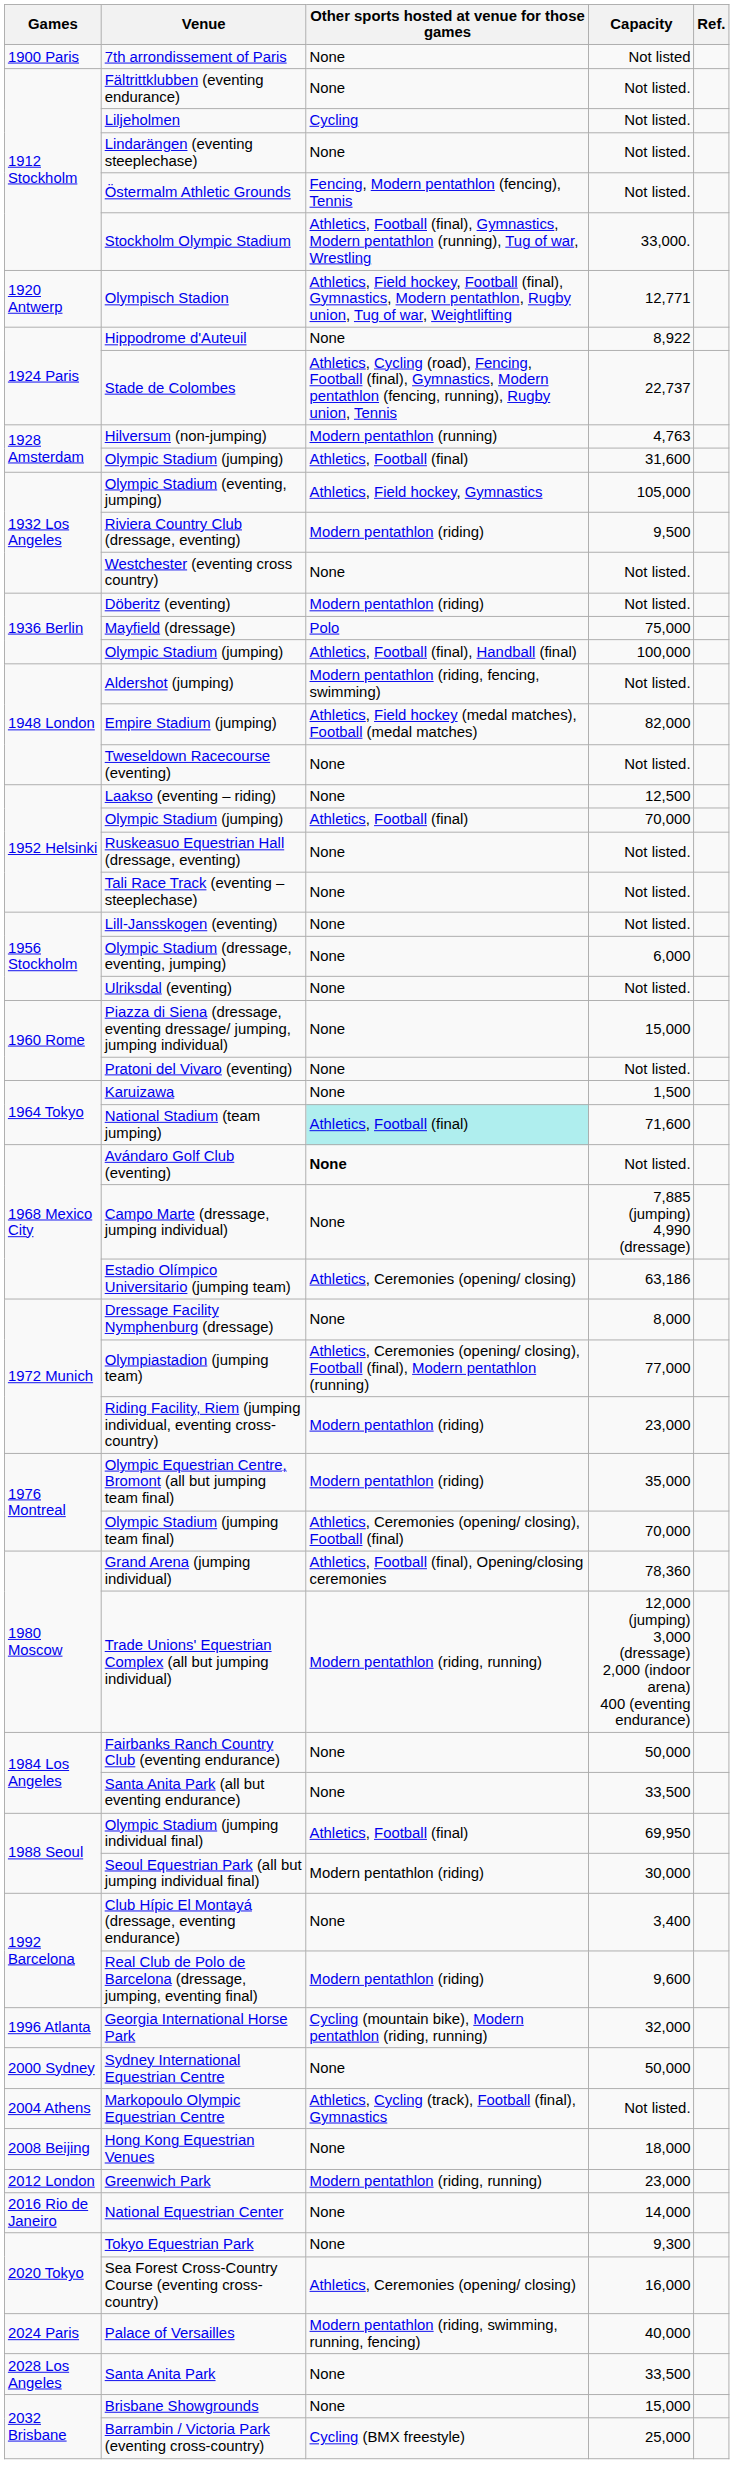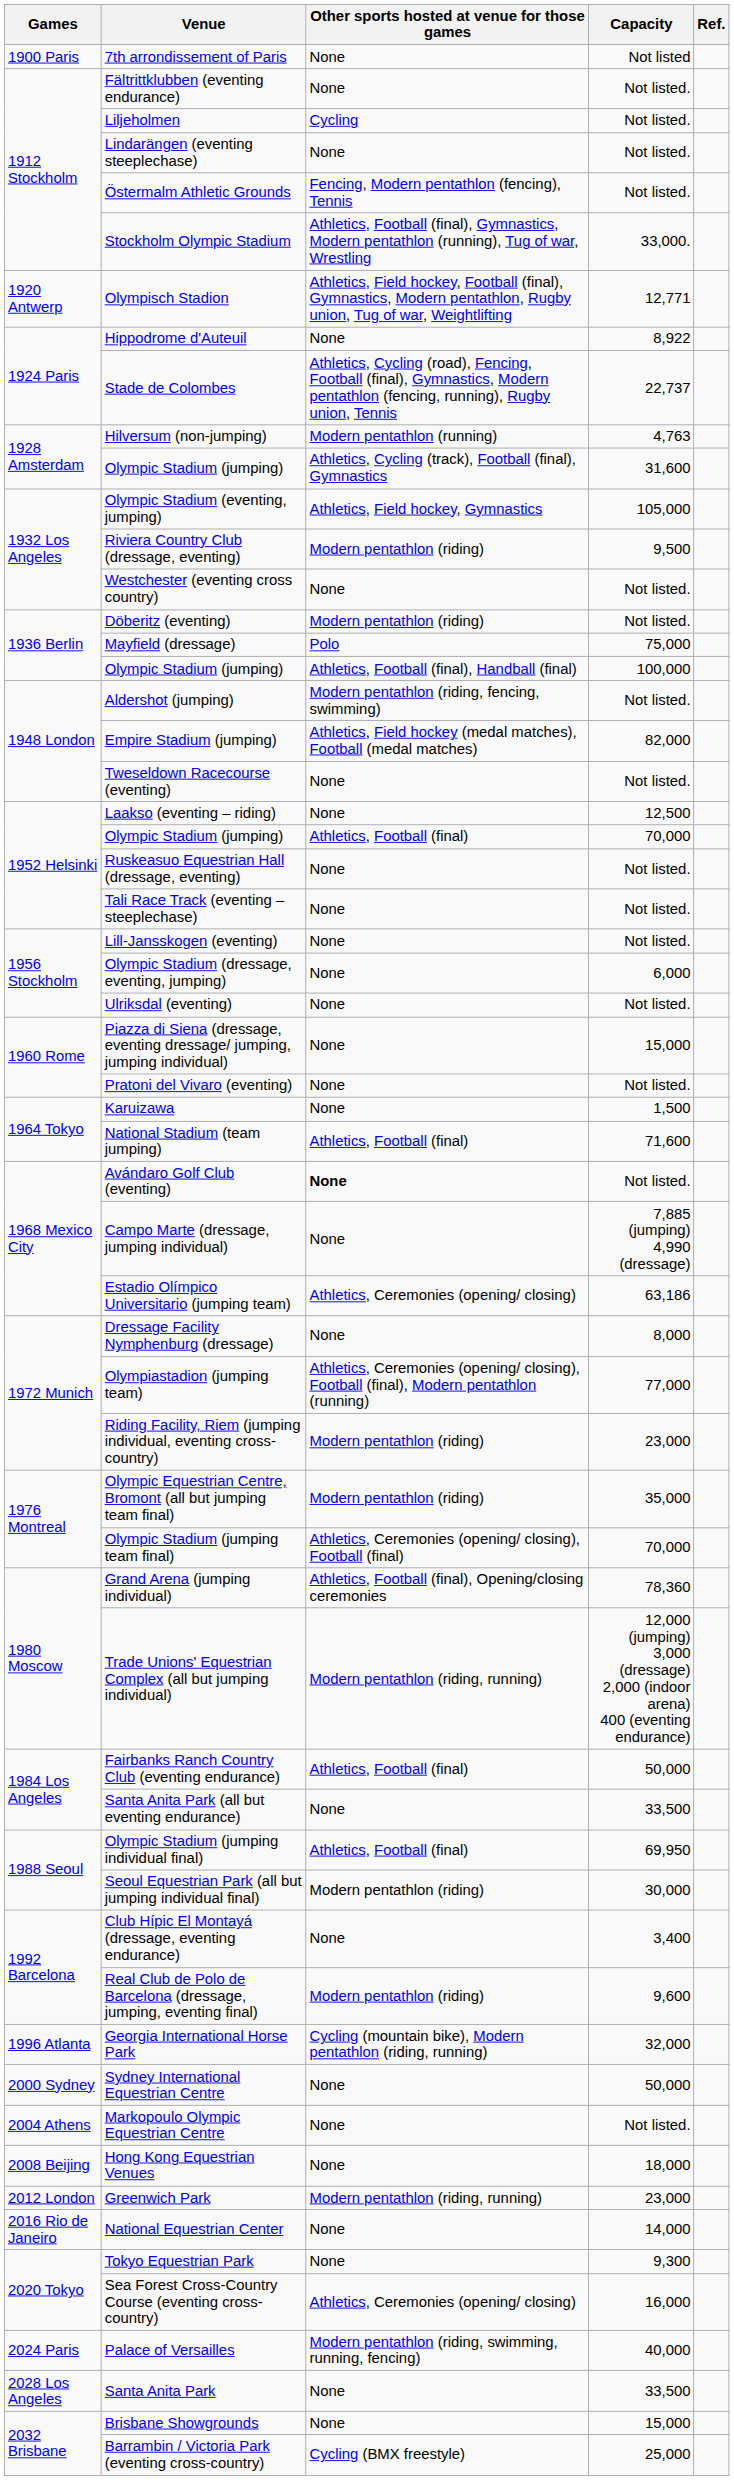 <table class="wikitable sortable" style="width:780px;">
 <tr>
 <th>Games</th>
 <th>Venue</th>
 <th>Other sports hosted at venue for those games</th>
 <th>Capacity</th>
 <th>Ref.</th>
 </tr>
 <tr>
 <td><a href='#'>1900 Paris</a></td>
 <td><a href='#'>7th arrondissement of Paris</a></td>
 <td>None</td>
 <td align=right>Not listed</td>
 <td align=center></td>
 </tr>
 <tr>
 <td rowspan="5"><a href='#'>1912 Stockholm</a></td>
 <td><a href='#'>Fältrittklubben</a> (eventing endurance)</td>
 <td>None</td>
 <td style="text-align:right;">Not listed.</td>
 <td align=center></td>
 </tr>
 <tr>
 <td><a href='#'>Liljeholmen</a></td>
 <td><a href='#'>Cycling</a></td>
 <td style="text-align:right;">Not listed.</td>
 <td align=center></td>
 </tr>
 <tr>
 <td><a href='#'>Lindarängen</a> (eventing steeplechase)</td>
 <td>None</td>
 <td style="text-align:right;">Not listed.</td>
 <td align=center></td>
 </tr>
 <tr>
 <td><a href='#'>Östermalm Athletic Grounds</a></td>
 <td><a href='#'>Fencing</a>, <a href='#'>Modern pentathlon</a> (fencing), <a href='#'>Tennis</a></td>
 <td style="text-align:right;">Not listed.</td>
 <td align=center></td>
 </tr>
 <tr>
 <td><a href='#'>Stockholm Olympic Stadium</a></td>
 <td><a href='#'>Athletics</a>, <a href='#'>Football</a> (final), <a href='#'>Gymnastics</a>, <a href='#'>Modern pentathlon</a> (running), <a href='#'>Tug of war</a>, <a href='#'>Wrestling</a></td>
 <td style="text-align:right;">33,000.</td>
 <td align=center></td>
 </tr>
 <tr>
 <td><a href='#'>1920 Antwerp</a></td>
 <td><a href='#'>Olympisch Stadion</a></td>
 <td><a href='#'>Athletics</a>, <a href='#'>Field hockey</a>, <a href='#'>Football</a> (final), <a href='#'>Gymnastics</a>, <a href='#'>Modern pentathlon</a>, <a href='#'>Rugby union</a>, <a href='#'>Tug of war</a>, <a href='#'>Weightlifting</a></td>
 <td style="text-align:right;">12,771</td>
 <td align=center></td>
 </tr>
 <tr>
 <td rowspan="2"><a href='#'>1924 Paris</a></td>
 <td><a href='#'>Hippodrome d'Auteuil</a></td>
 <td>None</td>
 <td style="text-align:right;">8,922</td>
 <td align=center></td>
 </tr>
 <tr>
 <td><a href='#'>Stade de Colombes</a></td>
 <td><a href='#'>Athletics</a>, <a href='#'>Cycling</a> (road), <a href='#'>Fencing</a>, <a href='#'>Football</a> (final), <a href='#'>Gymnastics</a>, <a href='#'>Modern pentathlon</a> (fencing, running), <a href='#'>Rugby union</a>, <a href='#'>Tennis</a></td>
 <td style="text-align:right;">22,737</td>
 <td align=center></td>
 </tr>
 <tr>
 <td rowspan="2"><a href='#'>1928 Amsterdam</a></td>
 <td><a href='#'>Hilversum</a> (non-jumping)</td>
 <td><a href='#'>Modern pentathlon</a> (running)</td>
 <td style="text-align:right;">4,763</td>
 <td align=center></td>
 </tr>
 <tr>
 <td><a href='#'>Olympic Stadium</a> (jumping)</td>
-<td><a href='#'>Athletics</a>, <a href='#'>Football</a> (final)</td>
+<td><a href='#'>Athletics</a>, <a href='#'>Cycling</a> (track), <a href='#'>Football</a> (final), <a href='#'>Gymnastics</a></td>
 <td style="text-align:right;">31,600</td>
 <td align=center></td>
 </tr>
 <tr>
 <td rowspan="3"><a href='#'>1932 Los Angeles</a></td>
 <td><a href='#'>Olympic Stadium</a> (eventing, jumping)</td>
 <td><a href='#'>Athletics</a>, <a href='#'>Field hockey</a>, <a href='#'>Gymnastics</a></td>
 <td style="text-align:right;">105,000</td>
 <td align=center></td>
 </tr>
 <tr>
 <td><a href='#'>Riviera Country Club</a> (dressage, eventing)</td>
 <td><a href='#'>Modern pentathlon</a> (riding)</td>
 <td style="text-align:right;">9,500</td>
 <td align=center></td>
 </tr>
 <tr>
 <td><a href='#'>Westchester</a> (eventing cross country)</td>
 <td>None</td>
 <td style="text-align:right;">Not listed.</td>
 <td align=center></td>
 </tr>
 <tr>
 <td rowspan="3"><a href='#'>1936 Berlin</a></td>
 <td><a href='#'>Döberitz</a> (eventing)</td>
 <td><a href='#'>Modern pentathlon</a> (riding)</td>
 <td style="text-align:right;">Not listed.</td>
 <td align=center></td>
 </tr>
 <tr>
 <td><a href='#'>Mayfield</a> (dressage)</td>
 <td><a href='#'>Polo</a></td>
 <td style="text-align:right;">75,000</td>
 <td align=center></td>
 </tr>
 <tr>
 <td><a href='#'>Olympic Stadium</a> (jumping)</td>
 <td><a href='#'>Athletics</a>, <a href='#'>Football</a> (final), <a href='#'>Handball</a> (final)</td>
 <td style="text-align:right;">100,000</td>
 <td align=center></td>
 </tr>
 <tr>
 <td rowspan="3"><a href='#'>1948 London</a></td>
 <td><a href='#'>Aldershot</a> (jumping)</td>
 <td><a href='#'>Modern pentathlon</a> (riding, fencing, swimming)</td>
 <td style="text-align:right;">Not listed.</td>
 <td align=center></td>
 </tr>
 <tr>
 <td><a href='#'>Empire Stadium</a> (jumping)</td>
 <td><a href='#'>Athletics</a>, <a href='#'>Field hockey</a> (medal matches), <a href='#'>Football</a> (medal matches)</td>
 <td style="text-align:right;">82,000</td>
 <td align=center></td>
 </tr>
 <tr>
 <td><a href='#'>Tweseldown Racecourse</a> (eventing)</td>
 <td>None</td>
 <td style="text-align:right;">Not listed.</td>
 <td align=center></td>
 </tr>
 <tr>
 <td rowspan="4"><a href='#'>1952 Helsinki</a></td>
 <td><a href='#'>Laakso</a> (eventing – riding)</td>
 <td>None</td>
 <td style="text-align:right;">12,500</td>
 <td align=center></td>
 </tr>
 <tr>
 <td><a href='#'>Olympic Stadium</a> (jumping)</td>
 <td><a href='#'>Athletics</a>, <a href='#'>Football</a> (final)</td>
 <td style="text-align:right;">70,000</td>
 <td align=center></td>
 </tr>
 <tr>
 <td><a href='#'>Ruskeasuo Equestrian Hall</a> (dressage, eventing)</td>
 <td>None</td>
 <td style="text-align:right;">Not listed.</td>
 <td align=center></td>
 </tr>
 <tr>
 <td><a href='#'>Tali Race Track</a> (eventing – steeplechase)</td>
 <td>None</td>
 <td style="text-align:right;">Not listed.</td>
 <td align=center></td>
 </tr>
 <tr>
 <td rowspan="3"><a href='#'>1956 Stockholm</a></td>
 <td><a href='#'>Lill-Jansskogen</a> (eventing)</td>
 <td>None</td>
 <td style="text-align:right;">Not listed.</td>
 <td align=center></td>
 </tr>
 <tr>
 <td><a href='#'>Olympic Stadium</a> (dressage, eventing, jumping)</td>
 <td>None</td>
 <td style="text-align:right;">6,000</td>
 <td align=center></td>
 </tr>
 <tr>
 <td><a href='#'>Ulriksdal</a> (eventing)</td>
 <td>None</td>
 <td style="text-align:right;">Not listed.</td>
 <td align=center></td>
 </tr>
 <tr>
 <td rowspan="2"><a href='#'>1960 Rome</a></td>
 <td><a href='#'>Piazza di Siena</a> (dressage, eventing dressage/ jumping, jumping individual)</td>
 <td>None</td>
 <td style="text-align:right;">15,000</td>
 <td align=center></td>
 </tr>
 <tr>
 <td><a href='#'>Pratoni del Vivaro</a> (eventing)</td>
 <td>None</td>
 <td style="text-align:right;">Not listed.</td>
 <td align=center></td>
 </tr>
 <tr>
 <td rowspan="2"><a href='#'>1964 Tokyo</a></td>
 <td><a href='#'>Karuizawa</a></td>
 <td>None</td>
 <td style="text-align:right;">1,500</td>
 <td align=center></td>
 </tr>
 <tr>
 <td><a href='#'>National Stadium</a> (team jumping)</td>
-<td style="background: paleturquoise;"><a href='#'>Athletics</a>, <a href='#'>Football</a> (final)</td>
+<td><a href='#'>Athletics</a>, <a href='#'>Football</a> (final)</td>
 <td style="text-align:right;">71,600</td>
 <td align=center></td>
 </tr>
 <tr>
 <td rowspan="3"><a href='#'>1968 Mexico City</a></td>
 <td><a href='#'>Avándaro Golf Club</a> (eventing)</td>
 <td><strong>None</strong></td>
 <td style="text-align:right;">Not listed.</td>
 <td align=center></td>
 </tr>
 <tr>
 <td><a href='#'>Campo Marte</a> (dressage, jumping individual)</td>
 <td>None</td>
 <td style="text-align:right;">7,885 (jumping)<br>4,990 (dressage)</td>
 <td align=center></td>
 </tr>
 <tr>
 <td><a href='#'>Estadio Olímpico Universitario</a> (jumping team)</td>
 <td><a href='#'>Athletics</a>, Ceremonies (opening/ closing)</td>
 <td style="text-align:right;">63,186</td>
 <td align=center></td>
 </tr>
 <tr>
 <td rowspan="3"><a href='#'>1972 Munich</a></td>
 <td><a href='#'>Dressage Facility Nymphenburg</a> (dressage)</td>
 <td>None</td>
 <td style="text-align:right;">8,000</td>
 <td align=center></td>
 </tr>
 <tr>
 <td><a href='#'>Olympiastadion</a> (jumping team)</td>
 <td><a href='#'>Athletics</a>, Ceremonies (opening/ closing), <a href='#'>Football</a> (final), <a href='#'>Modern pentathlon</a> (running)</td>
 <td style="text-align:right;">77,000</td>
 <td align=center></td>
 </tr>
 <tr>
 <td><a href='#'>Riding Facility, Riem</a> (jumping individual, eventing cross-country)</td>
 <td><a href='#'>Modern pentathlon</a> (riding)</td>
 <td style="text-align:right;">23,000</td>
 <td align=center></td>
 </tr>
 <tr>
 <td rowspan="2"><a href='#'>1976 Montreal</a></td>
 <td><a href='#'>Olympic Equestrian Centre, Bromont</a> (all but jumping team final)</td>
 <td><a href='#'>Modern pentathlon</a> (riding)</td>
 <td style="text-align:right;">35,000</td>
 <td align=center></td>
 </tr>
 <tr>
 <td><a href='#'>Olympic Stadium</a> (jumping team final)</td>
 <td><a href='#'>Athletics</a>, Ceremonies (opening/ closing), <a href='#'>Football</a> (final)</td>
 <td style="text-align:right;">70,000</td>
 <td align=center></td>
 </tr>
 <tr>
 <td rowspan="2"><a href='#'>1980 Moscow</a></td>
 <td><a href='#'>Grand Arena</a> (jumping individual)</td>
 <td><a href='#'>Athletics</a>, <a href='#'>Football</a> (final), Opening/closing ceremonies</td>
 <td style="text-align:right;">78,360</td>
 <td align=center></td>
 </tr>
 <tr>
 <td><a href='#'>Trade Unions' Equestrian Complex</a> (all but jumping individual)</td>
 <td><a href='#'>Modern pentathlon</a> (riding, running)</td>
 <td style="text-align:right;">12,000 (jumping)<br>3,000 (dressage)<br>2,000 (indoor arena)<br>400 (eventing endurance)</td>
 <td align=center></td>
 </tr>
 <tr>
 <td rowspan="2"><a href='#'>1984 Los Angeles</a></td>
 <td><a href='#'>Fairbanks Ranch Country Club</a> (eventing endurance)</td>
-<td>None</td>
+<td><a href='#'>Athletics</a>, <a href='#'>Football</a> (final)</td>
 <td style="text-align:right;">50,000</td>
 <td align=center></td>
 </tr>
 <tr>
 <td><a href='#'>Santa Anita Park</a> (all but eventing endurance)</td>
 <td>None</td>
 <td style="text-align:right;">33,500</td>
 <td align=center></td>
 </tr>
 <tr>
 <td rowspan="2"><a href='#'>1988 Seoul</a></td>
 <td><a href='#'>Olympic Stadium</a> (jumping individual final)</td>
 <td><a href='#'>Athletics</a>, <a href='#'>Football</a> (final)</td>
 <td style="text-align:right;">69,950</td>
 <td align=center></td>
 </tr>
 <tr>
 <td><a href='#'>Seoul Equestrian Park</a> (all but jumping individual final)</td>
 <td>Modern pentathlon (riding)</td>
 <td style="text-align:right;">30,000</td>
 <td align=center></td>
 </tr>
 <tr>
 <td rowspan="2"><a href='#'>1992 Barcelona</a></td>
 <td><a href='#'>Club Hípic El Montayá</a> (dressage, eventing endurance)</td>
 <td>None</td>
 <td style="text-align:right;">3,400</td>
 <td align=center></td>
 </tr>
 <tr>
 <td><a href='#'>Real Club de Polo de Barcelona</a> (dressage, jumping, eventing final)</td>
 <td><a href='#'>Modern pentathlon</a> (riding)</td>
 <td style="text-align:right;">9,600</td>
 <td align=center></td>
 </tr>
 <tr>
 <td><a href='#'>1996 Atlanta</a></td>
 <td><a href='#'>Georgia International Horse Park</a></td>
 <td><a href='#'>Cycling</a> (mountain bike), <a href='#'>Modern pentathlon</a> (riding, running)</td>
 <td style="text-align:right;">32,000</td>
 <td align=center></td>
 </tr>
 <tr>
 <td><a href='#'>2000 Sydney</a></td>
 <td><a href='#'>Sydney International Equestrian Centre</a></td>
 <td>None</td>
 <td style="text-align:right;">50,000</td>
 <td align=center></td>
 </tr>
 <tr>
 <td><a href='#'>2004 Athens</a></td>
 <td><a href='#'>Markopoulo Olympic Equestrian Centre</a></td>
-<td><a href='#'>Athletics</a>, <a href='#'>Cycling</a> (track), <a href='#'>Football</a> (final), <a href='#'>Gymnastics</a></td>
+<td>None</td>
 <td style="text-align:right;">Not listed.</td>
 <td align=center></td>
 </tr>
 <tr>
 <td><a href='#'>2008 Beijing</a></td>
 <td><a href='#'>Hong Kong Equestrian Venues</a></td>
 <td>None</td>
 <td align="right">18,000</td>
 <td align=center></td>
 </tr>
 <tr>
 <td><a href='#'>2012 London</a></td>
 <td><a href='#'>Greenwich Park</a></td>
 <td><a href='#'>Modern pentathlon</a> (riding, running)</td>
 <td style="text-align:right;">23,000</td>
 <td align=center></td>
 </tr>
 <tr>
 <td><a href='#'>2016 Rio de Janeiro</a></td>
 <td><a href='#'>National Equestrian Center</a></td>
 <td>None</td>
 <td style="text-align:right;">14,000</td>
 <td style="text-align:center;"></td>
 </tr>
 <tr>
 <td rowspan="2"><a href='#'>2020 Tokyo</a></td>
 <td><a href='#'>Tokyo Equestrian Park</a></td>
 <td>None</td>
 <td align="right">9,300</td>
 <td align=center></td>
 </tr>
 <tr>
 <td>Sea Forest Cross-Country Course (eventing cross-country)</td>
 <td><a href='#'>Athletics</a>, Ceremonies (opening/ closing)</td>
 <td style="text-align:right;">16,000</td>
 <td align=center></td>
 </tr>
 <tr>
 <td><a href='#'>2024 Paris</a></td>
 <td><a href='#'>Palace of Versailles</a></td>
 <td><a href='#'>Modern pentathlon</a> (riding, swimming, running, fencing)</td>
 <td style="text-align:right;">40,000</td>
 <td style="text-align:center;"></td>
 </tr>
 <tr>
 <td><a href='#'>2028 Los Angeles</a></td>
 <td><a href='#'>Santa Anita Park</a></td>
 <td>None</td>
 <td align="right">33,500</td>
 <td align=center></td>
 </tr>
 <tr>
 <td rowspan="2"><a href='#'>2032 Brisbane</a></td>
 <td><a href='#'>Brisbane Showgrounds</a></td>
 <td>None</td>
 <td align="right">15,000</td>
 <td align=center></td>
 </tr>
 <tr>
 <td><a href='#'>Barrambin / Victoria Park</a> (eventing cross-country)</td>
 <td><a href='#'>Cycling</a> (BMX freestyle)</td>
 <td style="text-align:right;">25,000</td>
 <td align=center></td>
 </tr>
 </table>
